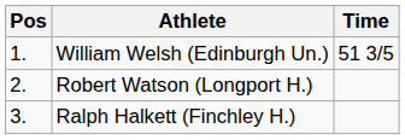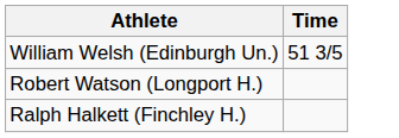 <table class="wikitable">
 <tr>
-<th>Pos</th>
 <th>Athlete</th>
 <th>Time</th>
 </tr>
 <tr>
-<td>1.</td>
 <td>William Welsh (Edinburgh Un.)</td>
 <td>51 3/5</td>
 </tr>
 <tr>
-<td>2.</td>
 <td>Robert Watson (Longport H.)</td>
 <td></td>
 </tr>
 <tr>
-<td>3.</td>
 <td>Ralph Halkett (Finchley H.)</td>
 <td></td>
 </tr>
 </table>
